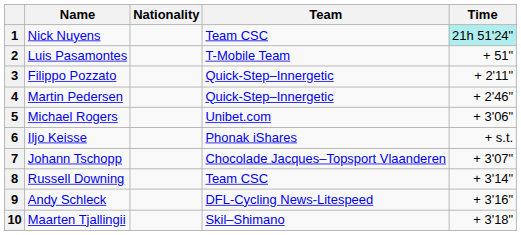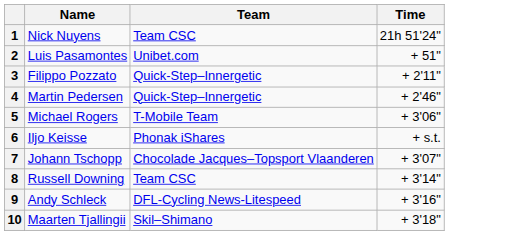 <table class="wikitable">
 <tr>
 <th></th>
 <th>Name</th>
-<th>Nationality</th>
 <th>Team</th>
 <th>Time</th>
 </tr>
 <tr>
 <th>1</th>
 <td><a href='#'>Nick Nuyens</a></td>
-<td></td>
 <td><a href='#'>Team CSC</a></td>
-<td align="right" style="background: paleturquoise;">21h 51'24"</td>
+<td align="right">21h 51'24"</td>
 </tr>
 <tr>
 <th>2</th>
 <td><a href='#'>Luis Pasamontes</a></td>
-<td></td>
-<td><a href='#'>T-Mobile Team</a></td>
+<td><a href='#'>Unibet.com</a></td>
 <td align="right">+ 51"</td>
 </tr>
 <tr>
 <th>3</th>
 <td><a href='#'>Filippo Pozzato</a></td>
-<td></td>
 <td><a href='#'>Quick-Step–Innergetic</a></td>
 <td align="right">+ 2'11"</td>
 </tr>
 <tr>
 <th>4</th>
 <td><a href='#'>Martin Pedersen</a></td>
-<td></td>
 <td><a href='#'>Quick-Step–Innergetic</a></td>
 <td align="right">+ 2'46"</td>
 </tr>
 <tr>
 <th>5</th>
 <td><a href='#'>Michael Rogers</a></td>
-<td></td>
-<td><a href='#'>Unibet.com</a></td>
+<td><a href='#'>T-Mobile Team</a></td>
 <td align="right">+ 3'06"</td>
 </tr>
 <tr>
 <th>6</th>
 <td><a href='#'>Iljo Keisse</a></td>
-<td></td>
 <td><a href='#'>Phonak iShares</a></td>
 <td align="right">+ s.t.</td>
 </tr>
 <tr>
 <th>7</th>
 <td><a href='#'>Johann Tschopp</a></td>
-<td></td>
 <td><a href='#'>Chocolade Jacques–Topsport Vlaanderen</a></td>
 <td align="right">+ 3'07"</td>
 </tr>
 <tr>
 <th>8</th>
 <td><a href='#'>Russell Downing</a></td>
-<td></td>
 <td><a href='#'>Team CSC</a></td>
 <td align="right">+ 3'14"</td>
 </tr>
 <tr>
 <th>9</th>
 <td><a href='#'>Andy Schleck</a></td>
-<td></td>
 <td><a href='#'>DFL-Cycling News-Litespeed</a></td>
 <td align="right">+ 3'16"</td>
 </tr>
 <tr>
 <th>10</th>
 <td><a href='#'>Maarten Tjallingii</a></td>
-<td></td>
 <td><a href='#'>Skil–Shimano</a></td>
 <td align="right">+ 3'18"</td>
 </tr>
 </table>
